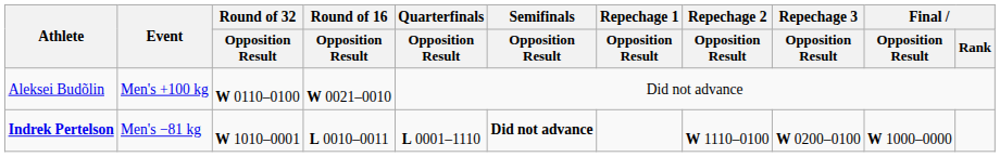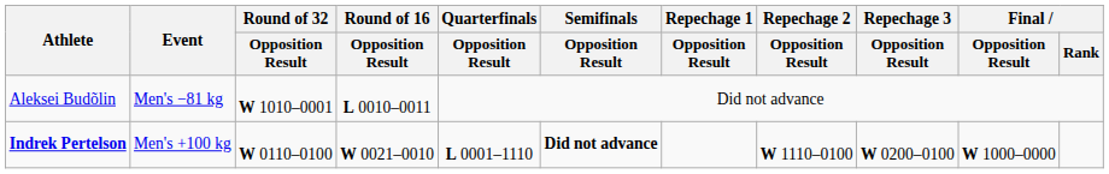 <table class="wikitable" style="font-size:90%">
 <tr>
 <th rowspan="2">Athlete</th>
 <th rowspan="2">Event</th>
 <th>Round of 32</th>
 <th>Round of 16</th>
 <th>Quarterfinals</th>
 <th>Semifinals</th>
 <th>Repechage 1</th>
 <th>Repechage 2</th>
 <th>Repechage 3</th>
 <th colspan=2>Final / </th>
 </tr>
 <tr style="font-size:95%">
 <th>Opposition<br>Result</th>
 <th>Opposition<br>Result</th>
 <th>Opposition<br>Result</th>
 <th>Opposition<br>Result</th>
 <th>Opposition<br>Result</th>
 <th>Opposition<br>Result</th>
 <th>Opposition<br>Result</th>
 <th>Opposition<br>Result</th>
 <th>Rank</th>
 </tr>
 <tr align=center>
 <td align=left><a href='#'>Aleksei Budõlin</a></td>
-<td align=left><a href='#'>Men's +100 kg</a></td>
-<td><br><strong>W</strong> 0110–0100</td>
-<td><br><strong>W</strong> 0021–0010</td>
+<td align=left><a href='#'>Men's −81 kg</a></td>
+<td><br><strong>W</strong> 1010–0001</td>
+<td><br><strong>L</strong> 0010–0011</td>
 <td colspan=7>Did not advance</td>
 </tr>
 <tr align=center>
 <td align=left><strong><a href='#'>Indrek Pertelson</a></strong></td>
-<td align=left><a href='#'>Men's −81 kg</a></td>
-<td><br><strong>W</strong> 1010–0001</td>
-<td><br><strong>L</strong> 0010–0011</td>
+<td align=left><a href='#'>Men's +100 kg</a></td>
+<td><br><strong>W</strong> 0110–0100</td>
+<td><br><strong>W</strong> 0021–0010</td>
 <td><br><strong>L</strong> 0001–1110</td>
 <td><strong>Did not advance</strong></td>
 <td></td>
 <td><br><strong>W</strong> 1110–0100</td>
 <td><br><strong>W</strong> 0200–0100</td>
 <td><br><strong>W</strong> 1000–0000</td>
 <td></td>
 </tr>
 </table>
